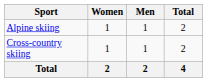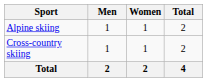 <table class="wikitable sortable" style="text-align:center;">
 <tr>
 <th width=130>Sport</th>
+<th width=55>Men</th>
 <th width=55>Women</th>
-<th width=55>Men</th>
 <th width=55>Total</th>
 </tr>
 <tr>
 <td align=left><a href='#'>Alpine skiing</a></td>
 <td>1</td>
 <td>1</td>
 <td>2</td>
 </tr>
 <tr>
 <td align=left><a href='#'>Cross-country skiing</a></td>
 <td>1</td>
 <td>1</td>
 <td>2</td>
 </tr>
 <tr>
 <th>Total</th>
 <th>2</th>
 <th>2</th>
 <th>4</th>
 </tr>
 </table>
